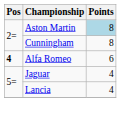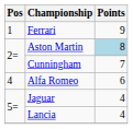 <table class="wikitable" style="font-size: 95%;">
 <tr>
 <th>Pos</th>
 <th>Championship</th>
 <th>Points</th>
+</tr>
+<tr>
+<td>1</td>
+<td> <a href='#'>Ferrari</a></td>
+<td align="right">9</td>
 </tr>
 <tr>
 <td rowspan="2">2=</td>
 <td> <a href='#'>Aston Martin</a></td>
 <td align="right" style="background: lightblue;">8</td>
 </tr>
 <tr>
 <td> <a href='#'>Cunningham</a></td>
-<td align="right">8</td>
+<td align="right">7</td>
 </tr>
 <tr>
-<td><strong>4</strong></td>
+<td>4</td>
 <td> <a href='#'>Alfa Romeo</a></td>
 <td align="right">6</td>
 </tr>
 <tr>
 <td rowspan="2">5=</td>
 <td> <a href='#'>Jaguar</a></td>
 <td align="right">4</td>
 </tr>
 <tr>
 <td> <a href='#'>Lancia</a></td>
 <td align="right">4</td>
 </tr>
 <tr>
 </tr>
 </table>
